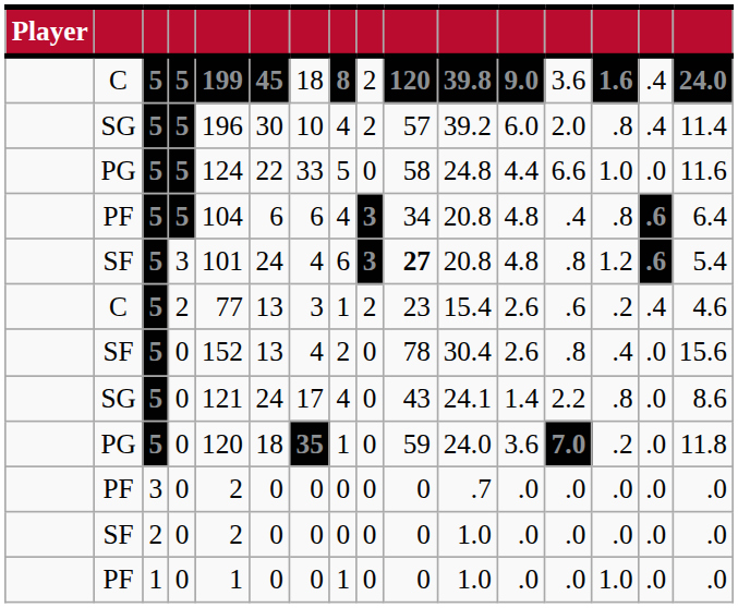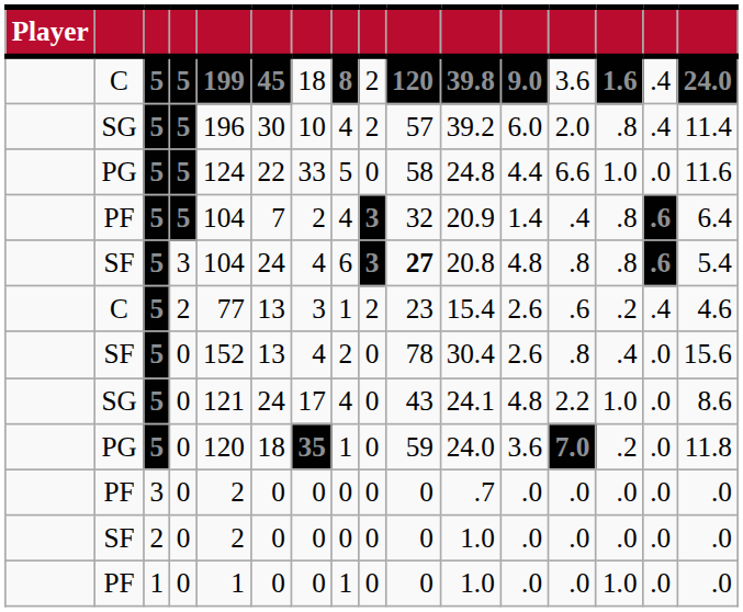 <table class="wikitable sortable" style="font-size: 95%; text-align:right;">
 <tr>
 <th style="background:#BA0C2F; color:#FFFFFF; border-top:#010101 3px solid; border-bottom:#010101 3px solid;">Player</th>
 <th style="background:#BA0C2F; color:#FFFFFF; border-top:#010101 3px solid; border-bottom:#010101 3px solid;"></th>
 <th style="background:#BA0C2F; color:#FFFFFF; border-top:#010101 3px solid; border-bottom:#010101 3px solid;"></th>
 <th style="background:#BA0C2F; color:#FFFFFF; border-top:#010101 3px solid; border-bottom:#010101 3px solid;"></th>
 <th style="background:#BA0C2F; color:#FFFFFF; border-top:#010101 3px solid; border-bottom:#010101 3px solid;"></th>
 <th style="background:#BA0C2F; color:#FFFFFF; border-top:#010101 3px solid; border-bottom:#010101 3px solid;"></th>
 <th style="background:#BA0C2F; color:#FFFFFF; border-top:#010101 3px solid; border-bottom:#010101 3px solid;"></th>
 <th style="background:#BA0C2F; color:#FFFFFF; border-top:#010101 3px solid; border-bottom:#010101 3px solid;"></th>
 <th style="background:#BA0C2F; color:#FFFFFF; border-top:#010101 3px solid; border-bottom:#010101 3px solid;"></th>
 <th style="background:#BA0C2F; color:#FFFFFF; border-top:#010101 3px solid; border-bottom:#010101 3px solid;"></th>
 <th style="background:#BA0C2F; color:#FFFFFF; border-top:#010101 3px solid; border-bottom:#010101 3px solid;"></th>
 <th style="background:#BA0C2F; color:#FFFFFF; border-top:#010101 3px solid; border-bottom:#010101 3px solid;"></th>
 <th style="background:#BA0C2F; color:#FFFFFF; border-top:#010101 3px solid; border-bottom:#010101 3px solid;"></th>
 <th style="background:#BA0C2F; color:#FFFFFF; border-top:#010101 3px solid; border-bottom:#010101 3px solid;"></th>
 <th style="background:#BA0C2F; color:#FFFFFF; border-top:#010101 3px solid; border-bottom:#010101 3px solid;"></th>
 <th style="background:#BA0C2F; color:#FFFFFF; border-top:#010101 3px solid; border-bottom:#010101 3px solid;"></th>
 </tr>
 <tr>
 <td style="text-align:left;"></td>
 <td style="text-align:center;">C</td>
 <td style="background:#010101; color:#8D9093;"><strong>5</strong></td>
 <td style="background:#010101; color:#8D9093;"><strong>5</strong></td>
 <td style="background:#010101; color:#8D9093;"><strong>199</strong></td>
 <td style="background:#010101; color:#8D9093;"><strong>45</strong></td>
 <td>18</td>
 <td style="background:#010101; color:#8D9093;"><strong>8</strong></td>
 <td>2</td>
 <td style="background:#010101; color:#8D9093;"><strong>120</strong></td>
 <td style="background:#010101; color:#8D9093;"><strong>39.8</strong></td>
 <td style="background:#010101; color:#8D9093;"><strong>9.0</strong></td>
 <td>3.6</td>
 <td style="background:#010101; color:#8D9093;"><strong>1.6</strong></td>
 <td>.4</td>
 <td style="background:#010101; color:#8D9093;"><strong>24.0</strong></td>
 </tr>
 <tr>
 <td style="text-align:left;"></td>
 <td style="text-align:center;">SG</td>
 <td style="background:#010101; color:#8D9093;"><strong>5</strong></td>
 <td style="background:#010101; color:#8D9093;"><strong>5</strong></td>
 <td>196</td>
 <td>30</td>
 <td>10</td>
 <td>4</td>
 <td>2</td>
 <td>57</td>
 <td>39.2</td>
 <td>6.0</td>
 <td>2.0</td>
 <td>.8</td>
 <td>.4</td>
 <td>11.4</td>
 </tr>
 <tr>
 <td style="text-align:left;"></td>
 <td style="text-align:center;">PG</td>
 <td style="background:#010101; color:#8D9093;"><strong>5</strong></td>
 <td style="background:#010101; color:#8D9093;"><strong>5</strong></td>
 <td>124</td>
 <td>22</td>
 <td>33</td>
 <td>5</td>
 <td>0</td>
 <td>58</td>
 <td>24.8</td>
 <td>4.4</td>
 <td>6.6</td>
 <td>1.0</td>
 <td>.0</td>
 <td>11.6</td>
 </tr>
 <tr>
 <td style="text-align:left;"></td>
 <td style="text-align:center;">PF</td>
 <td style="background:#010101; color:#8D9093;"><strong>5</strong></td>
 <td style="background:#010101; color:#8D9093;"><strong>5</strong></td>
 <td>104</td>
-<td>6</td>
-<td>6</td>
+<td>7</td>
+<td>2</td>
 <td>4</td>
 <td style="background:#010101; color:#8D9093;"><strong>3</strong></td>
-<td>34</td>
-<td>20.8</td>
-<td>4.8</td>
+<td>32</td>
+<td>20.9</td>
+<td>1.4</td>
 <td>.4</td>
 <td>.8</td>
 <td style="background:#010101; color:#8D9093;"><strong>.6</strong></td>
 <td>6.4</td>
 </tr>
 <tr>
 <td style="text-align:left;"></td>
 <td style="text-align:center;">SF</td>
 <td style="background:#010101; color:#8D9093;"><strong>5</strong></td>
 <td>3</td>
-<td>101</td>
+<td>104</td>
 <td>24</td>
 <td>4</td>
 <td>6</td>
 <td style="background:#010101; color:#8D9093;"><strong>3</strong></td>
 <td><strong>27</strong></td>
 <td>20.8</td>
 <td>4.8</td>
 <td>.8</td>
-<td>1.2</td>
+<td>.8</td>
 <td style="background:#010101; color:#8D9093;"><strong>.6</strong></td>
 <td>5.4</td>
 </tr>
 <tr>
 <td style="text-align:left;"></td>
 <td style="text-align:center;">C</td>
 <td style="background:#010101; color:#8D9093;"><strong>5</strong></td>
 <td>2</td>
 <td>77</td>
 <td>13</td>
 <td>3</td>
 <td>1</td>
 <td>2</td>
 <td>23</td>
 <td>15.4</td>
 <td>2.6</td>
 <td>.6</td>
 <td>.2</td>
 <td>.4</td>
 <td>4.6</td>
 </tr>
 <tr>
 <td style="text-align:left;"></td>
 <td style="text-align:center;">SF</td>
 <td style="background:#010101; color:#8D9093;"><strong>5</strong></td>
 <td>0</td>
 <td>152</td>
 <td>13</td>
 <td>4</td>
 <td>2</td>
 <td>0</td>
 <td>78</td>
 <td>30.4</td>
 <td>2.6</td>
 <td>.8</td>
 <td>.4</td>
 <td>.0</td>
 <td>15.6</td>
 </tr>
 <tr>
 <td style="text-align:left;"></td>
 <td style="text-align:center;">SG</td>
 <td style="background:#010101; color:#8D9093;"><strong>5</strong></td>
 <td>0</td>
 <td>121</td>
 <td>24</td>
 <td>17</td>
 <td>4</td>
 <td>0</td>
 <td>43</td>
 <td>24.1</td>
-<td>1.4</td>
+<td>4.8</td>
 <td>2.2</td>
-<td>.8</td>
+<td>1.0</td>
 <td>.0</td>
 <td>8.6</td>
 </tr>
 <tr>
 <td style="text-align:left;"></td>
 <td style="text-align:center;">PG</td>
 <td style="background:#010101; color:#8D9093;"><strong>5</strong></td>
 <td>0</td>
 <td>120</td>
 <td>18</td>
 <td style="background:#010101; color:#8D9093;"><strong>35</strong></td>
 <td>1</td>
 <td>0</td>
 <td>59</td>
 <td>24.0</td>
 <td>3.6</td>
 <td style="background:#010101; color:#8D9093;"><strong>7.0</strong></td>
 <td>.2</td>
 <td>.0</td>
 <td>11.8</td>
 </tr>
 <tr>
 <td style="text-align:left;"></td>
 <td style="text-align:center;">PF</td>
 <td>3</td>
 <td>0</td>
 <td>2</td>
 <td>0</td>
 <td>0</td>
 <td>0</td>
 <td>0</td>
 <td>0</td>
 <td>.7</td>
 <td>.0</td>
 <td>.0</td>
 <td>.0</td>
 <td>.0</td>
 <td>.0</td>
 </tr>
 <tr>
 <td style="text-align:left;"></td>
 <td style="text-align:center;">SF</td>
 <td>2</td>
 <td>0</td>
 <td>2</td>
 <td>0</td>
 <td>0</td>
 <td>0</td>
 <td>0</td>
 <td>0</td>
 <td>1.0</td>
 <td>.0</td>
 <td>.0</td>
 <td>.0</td>
 <td>.0</td>
 <td>.0</td>
 </tr>
 <tr>
 <td style="text-align:left;"></td>
 <td style="text-align:center;">PF</td>
 <td>1</td>
 <td>0</td>
 <td>1</td>
 <td>0</td>
 <td>0</td>
 <td>1</td>
 <td>0</td>
 <td>0</td>
 <td>1.0</td>
 <td>.0</td>
 <td>.0</td>
 <td>1.0</td>
 <td>.0</td>
 <td>.0</td>
 </tr>
 </table>
